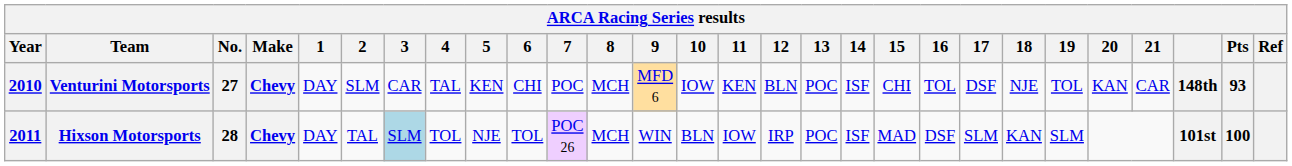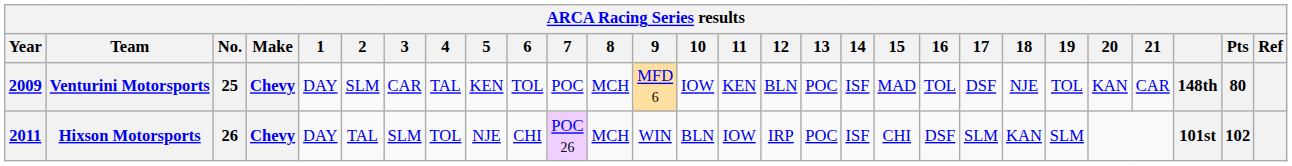 <table class="wikitable" style="text-align:center; font-size:75%">
 <tr>
 <th colspan=28><a href='#'>ARCA Racing Series</a> results</th>
 </tr>
 <tr>
 <th>Year</th>
 <th>Team</th>
 <th>No.</th>
 <th>Make</th>
 <th>1</th>
 <th>2</th>
 <th>3</th>
 <th>4</th>
 <th>5</th>
 <th>6</th>
 <th>7</th>
 <th>8</th>
 <th>9</th>
 <th>10</th>
 <th>11</th>
 <th>12</th>
 <th>13</th>
 <th>14</th>
 <th>15</th>
 <th>16</th>
 <th>17</th>
 <th>18</th>
 <th>19</th>
 <th>20</th>
 <th>21</th>
 <th></th>
 <th>Pts</th>
 <th>Ref</th>
 </tr>
 <tr>
-<th><a href='#'>2010</a></th>
+<th><a href='#'>2009</a></th>
 <th><a href='#'>Venturini Motorsports</a></th>
-<th>27</th>
+<th>25</th>
 <th><a href='#'>Chevy</a></th>
 <td><a href='#'>DAY</a></td>
 <td><a href='#'>SLM</a></td>
 <td><a href='#'>CAR</a></td>
 <td><a href='#'>TAL</a></td>
 <td><a href='#'>KEN</a></td>
-<td><a href='#'>CHI</a></td>
+<td><a href='#'>TOL</a></td>
 <td><a href='#'>POC</a></td>
 <td><a href='#'>MCH</a></td>
 <td style="background:#FFDF9F;"><a href='#'>MFD</a><br><small>6</small></td>
 <td><a href='#'>IOW</a></td>
 <td><a href='#'>KEN</a></td>
 <td><a href='#'>BLN</a></td>
 <td><a href='#'>POC</a></td>
 <td><a href='#'>ISF</a></td>
-<td><a href='#'>CHI</a></td>
+<td><a href='#'>MAD</a></td>
 <td><a href='#'>TOL</a></td>
 <td><a href='#'>DSF</a></td>
 <td><a href='#'>NJE</a></td>
 <td><a href='#'>TOL</a></td>
 <td><a href='#'>KAN</a></td>
 <td><a href='#'>CAR</a></td>
 <th>148th</th>
-<th>93</th>
+<th>80</th>
 <th></th>
 </tr>
 <tr>
 <th><a href='#'>2011</a></th>
 <th><a href='#'>Hixson Motorsports</a></th>
-<th>28</th>
+<th>26</th>
 <th><a href='#'>Chevy</a></th>
 <td><a href='#'>DAY</a></td>
 <td><a href='#'>TAL</a></td>
-<td style="background: lightblue;"><a href='#'>SLM</a></td>
+<td><a href='#'>SLM</a></td>
 <td><a href='#'>TOL</a></td>
 <td><a href='#'>NJE</a></td>
-<td><a href='#'>TOL</a></td>
+<td><a href='#'>CHI</a></td>
 <td style="background:#EFCFFF;"><a href='#'>POC</a><br><small>26</small></td>
 <td><a href='#'>MCH</a></td>
 <td><a href='#'>WIN</a></td>
 <td><a href='#'>BLN</a></td>
 <td><a href='#'>IOW</a></td>
 <td><a href='#'>IRP</a></td>
 <td><a href='#'>POC</a></td>
 <td><a href='#'>ISF</a></td>
-<td><a href='#'>MAD</a></td>
+<td><a href='#'>CHI</a></td>
 <td><a href='#'>DSF</a></td>
 <td><a href='#'>SLM</a></td>
 <td><a href='#'>KAN</a></td>
 <td><a href='#'>SLM</a></td>
 <td colspan=2></td>
 <th>101st</th>
-<th>100</th>
+<th>102</th>
 <th></th>
 </tr>
 </table>
